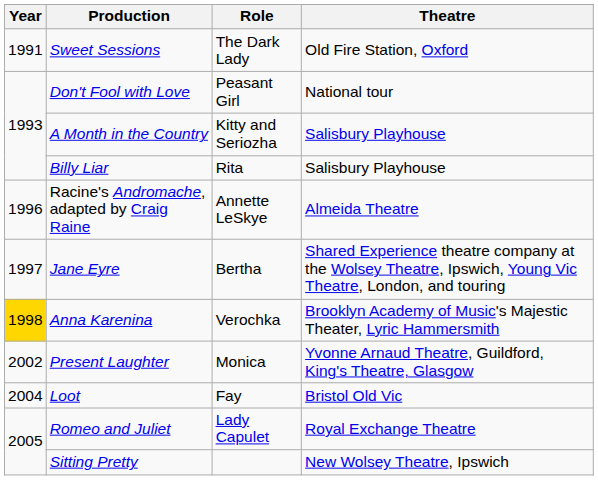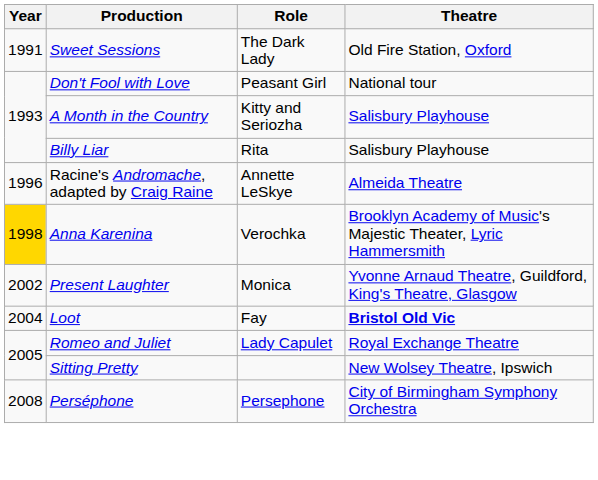 <table class="wikitable sortable">
 <tr>
 <th>Year</th>
 <th>Production</th>
 <th>Role</th>
 <th>Theatre</th>
 </tr>
 <tr>
 <td>1991</td>
 <td><em><a href='#'>Sweet Sessions</a></em></td>
 <td>The Dark Lady</td>
 <td>Old Fire Station, <a href='#'>Oxford</a></td>
 </tr>
 <tr>
 <td rowspan="3">1993</td>
 <td><em><a href='#'>Don't Fool with Love</a></em></td>
 <td>Peasant Girl</td>
 <td>National tour</td>
 </tr>
 <tr>
 <td><em><a href='#'>A Month in the Country</a></em></td>
 <td>Kitty and Seriozha</td>
 <td><a href='#'>Salisbury Playhouse</a></td>
 </tr>
 <tr>
 <td><em><a href='#'>Billy Liar</a></em></td>
 <td>Rita</td>
 <td>Salisbury Playhouse</td>
 </tr>
 <tr>
 <td>1996</td>
 <td>Racine's <em><a href='#'>Andromache</a></em>, adapted by <a href='#'>Craig Raine</a></td>
 <td>Annette LeSkye</td>
 <td><a href='#'>Almeida Theatre</a></td>
 </tr>
 <tr>
-<td>1997</td>
-<td><em><a href='#'>Jane Eyre</a></em></td>
-<td>Bertha</td>
-<td><a href='#'>Shared Experience</a> theatre company at the <a href='#'>Wolsey Theatre</a>, Ipswich, <a href='#'>Young Vic Theatre</a>, London, and touring</td>
-</tr>
-<tr>
 <td style="background: gold;">1998</td>
 <td><em><a href='#'>Anna Karenina</a></em></td>
 <td>Verochka</td>
 <td><a href='#'>Brooklyn Academy of Music</a>'s Majestic Theater, <a href='#'>Lyric Hammersmith</a></td>
 </tr>
 <tr>
 <td>2002</td>
 <td><em><a href='#'>Present Laughter</a></em></td>
 <td>Monica</td>
 <td><a href='#'>Yvonne Arnaud Theatre</a>, Guildford, <a href='#'>King's Theatre, Glasgow</a></td>
 </tr>
 <tr>
 <td>2004</td>
 <td><em><a href='#'>Loot</a></em></td>
 <td>Fay</td>
-<td><a href='#'>Bristol Old Vic</a></td>
+<td><strong><a href='#'>Bristol Old Vic</a></strong></td>
 </tr>
 <tr>
 <td rowspan="2">2005</td>
 <td><em><a href='#'>Romeo and Juliet</a></em></td>
 <td><a href='#'>Lady Capulet</a></td>
 <td><a href='#'>Royal Exchange Theatre</a></td>
 </tr>
 <tr>
 <td><em><a href='#'>Sitting Pretty</a></em></td>
 <td></td>
 <td><a href='#'>New Wolsey Theatre</a>, Ipswich</td>
 </tr>
+<tr>
+<td>2008</td>
+<td><em><a href='#'>Perséphone</a></em></td>
+<td><a href='#'>Persephone</a></td>
+<td><a href='#'>City of Birmingham Symphony Orchestra</a></td>
+</tr>
 </table>
